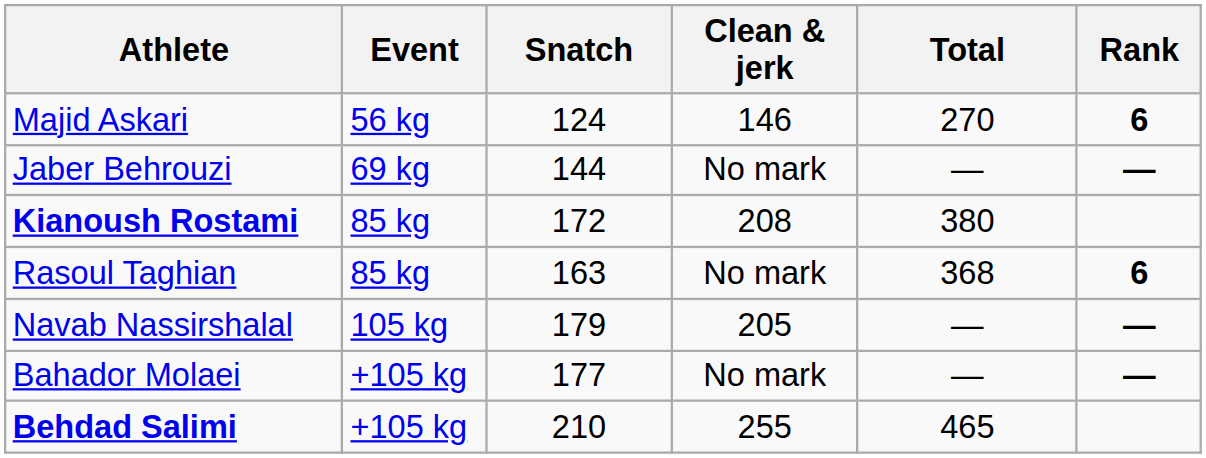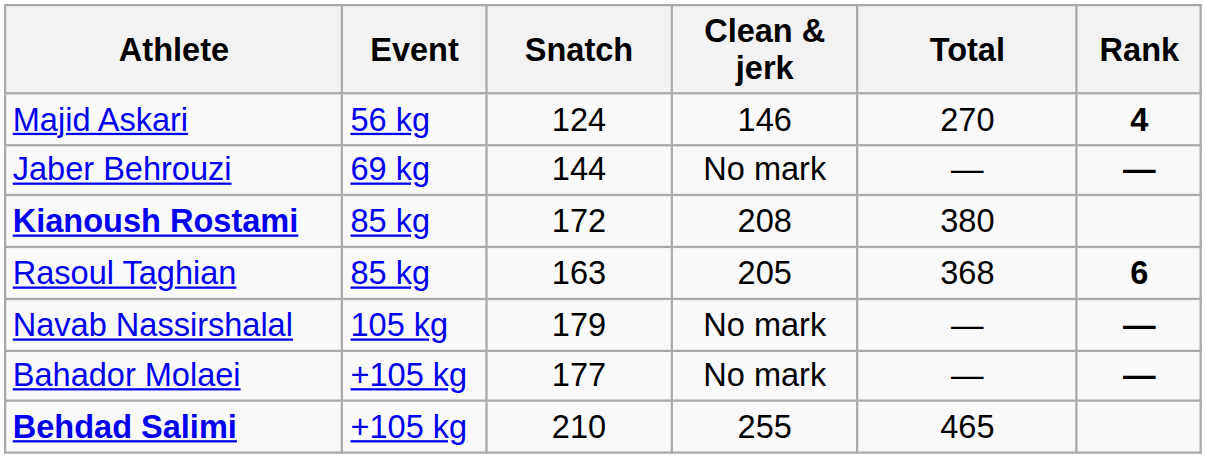 <table class="wikitable" width="60%" style="text-align:center; font-size:90%">
 <tr>
 <th width="20%">Athlete</th>
 <th width="8%">Event</th>
 <th width="11%">Snatch</th>
 <th width="11%">Clean & jerk</th>
 <th width="13%">Total</th>
 <th width="6%">Rank</th>
 </tr>
 <tr>
 <td align=left><a href='#'>Majid Askari</a></td>
 <td align=left><a href='#'>56 kg</a></td>
 <td>124</td>
 <td>146</td>
 <td>270</td>
-<td><strong>6</strong></td>
+<td><strong>4</strong></td>
 </tr>
 <tr>
 <td align=left><a href='#'>Jaber Behrouzi</a></td>
 <td align=left><a href='#'>69 kg</a></td>
 <td>144</td>
 <td>No mark</td>
 <td>—</td>
 <td><strong>—</strong></td>
 </tr>
 <tr>
 <td align=left><strong><a href='#'>Kianoush Rostami</a></strong></td>
 <td align=left><a href='#'>85 kg</a></td>
 <td>172</td>
 <td>208</td>
 <td>380</td>
 <td></td>
 </tr>
 <tr>
 <td align=left><a href='#'>Rasoul Taghian</a></td>
 <td align=left><a href='#'>85 kg</a></td>
 <td>163</td>
-<td>No mark</td>
+<td>205</td>
 <td>368</td>
 <td><strong>6</strong></td>
 </tr>
 <tr>
 <td align=left><a href='#'>Navab Nassirshalal</a></td>
 <td align=left><a href='#'>105 kg</a></td>
 <td>179</td>
-<td>205</td>
+<td>No mark</td>
 <td>—</td>
 <td><strong>—</strong></td>
 </tr>
 <tr>
 <td align=left><a href='#'>Bahador Molaei</a></td>
 <td align=left><a href='#'>+105 kg</a></td>
 <td>177</td>
 <td>No mark</td>
 <td>—</td>
 <td><strong>—</strong></td>
 </tr>
 <tr>
 <td align=left><strong><a href='#'>Behdad Salimi</a></strong></td>
 <td align=left><a href='#'>+105 kg</a></td>
 <td>210 </td>
 <td>255 </td>
 <td>465 </td>
 <td></td>
 </tr>
 </table>
